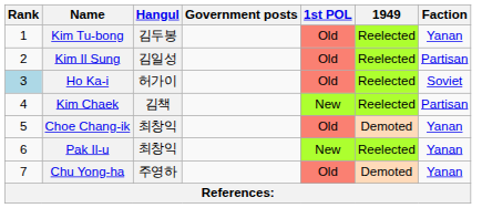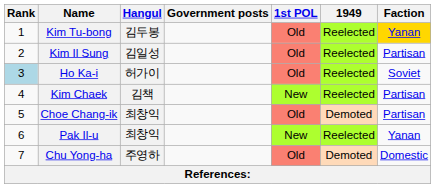 <table class="wikitable sortable">
 <tr>
 <th>Rank</th>
 <th>Name</th>
 <th class="unsortable"><a href='#'>Hangul</a></th>
 <th>Government posts</th>
 <th><a href='#'>1st POL</a></th>
 <th>1949</th>
 <th>Faction</th>
 </tr>
 <tr>
 <td align="center">1</td>
 <th align="center" scope="row" style="font-weight:normal;"><a href='#'>Kim Tu-bong</a></th>
 <th align="center" scope="row" style="font-weight:normal;">김두봉</th>
 <td></td>
 <td style="background: Salmon" align="center">Old</td>
 <td align="center" style="background: GreenYellow">Reelected</td>
-<td align="center"><a href='#'>Yanan</a></td>
+<td align="center" style="background: gold;"><a href='#'>Yanan</a></td>
 </tr>
 <tr>
 <td align="center">2</td>
 <th align="center" scope="row" style="font-weight:normal;"><a href='#'>Kim Il Sung</a></th>
 <th align="center" scope="row" style="font-weight:normal;">김일성</th>
 <td></td>
 <td style="background: Salmon" align="center">Old</td>
 <td align="center" style="background: GreenYellow">Reelected</td>
 <td align="center"><a href='#'>Partisan</a></td>
 </tr>
 <tr>
 <td align="center" style="background: lightblue;">3</td>
 <th align="center" scope="row" style="font-weight:normal;"><a href='#'>Ho Ka-i</a></th>
 <th align="center" scope="row" style="font-weight:normal;">허가이</th>
 <td></td>
 <td style="background: Salmon" align="center">Old</td>
 <td align="center" style="background: GreenYellow">Reelected</td>
 <td align="center"><a href='#'>Soviet</a></td>
 </tr>
 <tr>
 <td align="center">4</td>
 <th align="center" scope="row" style="font-weight:normal;"><a href='#'>Kim Chaek</a></th>
 <th align="center" scope="row" style="font-weight:normal;">김책</th>
 <td></td>
 <td align="center" style="background: GreenYellow">New</td>
 <td align="center" style="background: GreenYellow">Reelected</td>
 <td align="center"><a href='#'>Partisan</a></td>
 </tr>
 <tr>
 <td align="center">5</td>
 <th align="center" scope="row" style="font-weight:normal;"><a href='#'>Choe Chang-ik</a></th>
 <th align="center" scope="row" style="font-weight:normal;">최창익</th>
 <td></td>
 <td style="background: Salmon" align="center">Old</td>
 <td style="background: PeachPuff" align="center">Demoted</td>
-<td align="center"><a href='#'>Yanan</a></td>
+<td align="center"><a href='#'>Partisan</a></td>
 </tr>
 <tr>
 <td align="center">6</td>
 <th align="center" scope="row" style="font-weight:normal;"><a href='#'>Pak Il-u</a></th>
 <th align="center" scope="row" style="font-weight:normal;">최창익</th>
 <td></td>
 <td align="center" style="background: GreenYellow">New</td>
 <td align="center" style="background: GreenYellow">Reelected</td>
 <td align="center"><a href='#'>Yanan</a></td>
 </tr>
 <tr>
 <td align="center">7</td>
 <th align="center" scope="row" style="font-weight:normal;"><a href='#'>Chu Yong-ha</a></th>
 <th align="center" scope="row" style="font-weight:normal;">주영하</th>
 <td></td>
 <td style="background: Salmon" align="center">Old</td>
 <td style="background: PeachPuff" align="center">Demoted</td>
-<td align="center"><a href='#'>Yanan</a></td>
+<td align="center"><a href='#'>Domestic</a></td>
 </tr>
 <tr>
 <th colspan="7" unsortable><strong>References:</strong><br></th>
 </tr>
 </table>
